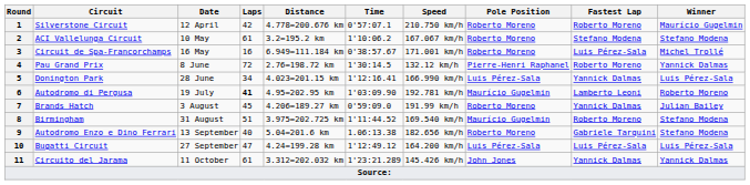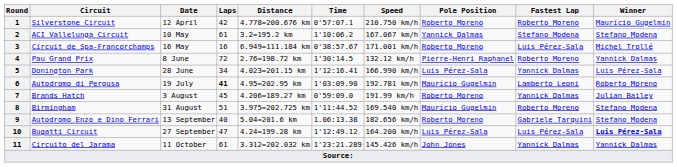 <table class="wikitable" style="font-size: 85%;">
 <tr>
 <th>Round</th>
 <th>Circuit</th>
 <th>Date</th>
 <th>Laps</th>
 <th>Distance</th>
 <th>Time</th>
 <th>Speed</th>
 <th>Pole Position</th>
 <th>Fastest Lap</th>
 <th>Winner</th>
 </tr>
 <tr>
 <th>1</th>
 <td nowrap> <a href='#'>Silverstone Circuit</a></td>
 <td nowrap>12 April</td>
 <td>42</td>
 <td>4.778=200.676 km</td>
 <td>0'57:07.1</td>
 <td>210.750 km/h</td>
 <td nowrap> <a href='#'>Roberto Moreno</a></td>
 <td nowrap> <a href='#'>Roberto Moreno</a></td>
 <td nowrap> <a href='#'>Maurício Gugelmin</a></td>
 </tr>
 <tr>
 <th>2</th>
 <td nowrap> <a href='#'>ACI Vallelunga Circuit</a></td>
 <td nowrap>10 May</td>
 <td>61</td>
 <td>3.2=195.2 km</td>
 <td>1'10:06.2</td>
 <td>167.067 km/h</td>
-<td nowrap> <a href='#'>Roberto Moreno</a></td>
+<td nowrap> <a href='#'>Yannick Dalmas</a></td>
 <td nowrap> <a href='#'>Stefano Modena</a></td>
 <td nowrap> <a href='#'>Stefano Modena</a></td>
 </tr>
 <tr>
 <th>3</th>
 <td nowrap> <a href='#'>Circuit de Spa-Francorchamps</a></td>
 <td nowrap>16 May</td>
 <td>16</td>
 <td>6.949=111.184 km</td>
 <td>0'38:57.67</td>
 <td>171.001 km/h</td>
 <td nowrap> <a href='#'>Roberto Moreno</a></td>
 <td nowrap> <a href='#'>Luis Pérez-Sala</a></td>
 <td nowrap> <a href='#'>Michel Trollé</a></td>
 </tr>
 <tr>
 <th>4</th>
 <td nowrap> <a href='#'>Pau Grand Prix</a></td>
 <td nowrap>8 June</td>
 <td>72</td>
 <td>2.76=198.72 km</td>
 <td>1'30:14.5</td>
 <td>132.12 km/h</td>
 <td nowrap> <a href='#'>Pierre-Henri Raphanel</a></td>
 <td nowrap> <a href='#'>Roberto Moreno</a></td>
 <td nowrap> <a href='#'>Yannick Dalmas</a></td>
 </tr>
 <tr>
 <th>5</th>
 <td nowrap> <a href='#'>Donington Park</a></td>
 <td nowrap>28 June</td>
 <td>34</td>
 <td>4.023=201.15 km</td>
 <td>1'12:16.41</td>
 <td>166.990 km/h</td>
 <td nowrap> <a href='#'>Luis Pérez-Sala</a></td>
 <td nowrap> <a href='#'>Yannick Dalmas</a></td>
 <td nowrap> <a href='#'>Luis Pérez-Sala</a></td>
 </tr>
 <tr>
 <th>6</th>
 <td nowrap> <a href='#'>Autodromo di Pergusa</a></td>
 <td nowrap>19 July</td>
 <td><strong>41</strong></td>
 <td>4.95=202.95 km</td>
 <td>1'03:09.90</td>
 <td>192.781 km/h</td>
 <td nowrap> <a href='#'>Maurício Gugelmin</a></td>
 <td nowrap> <a href='#'>Lamberto Leoni</a></td>
 <td nowrap> <a href='#'>Roberto Moreno</a></td>
 </tr>
 <tr>
 <th>7</th>
 <td nowrap> <a href='#'>Brands Hatch</a></td>
 <td nowrap>3 August</td>
 <td>45</td>
 <td>4.206=189.27 km</td>
 <td>0'59:09.0</td>
 <td>191.99 km/h</td>
 <td nowrap> <a href='#'>Roberto Moreno</a></td>
 <td nowrap> <a href='#'>Yannick Dalmas</a></td>
 <td nowrap> <a href='#'>Julian Bailey</a></td>
 </tr>
 <tr>
 <th>8</th>
 <td nowrap> <a href='#'>Birmingham</a></td>
 <td nowrap>31 August</td>
 <td>51</td>
 <td>3.975=202.725 km</td>
 <td>1'11:44.52</td>
 <td>169.540 km/h</td>
 <td nowrap> <a href='#'>Maurício Gugelmin</a></td>
 <td nowrap> <a href='#'>Roberto Moreno</a></td>
 <td nowrap> <a href='#'>Stefano Modena</a></td>
 </tr>
 <tr>
 <th>9</th>
 <td nowrap> <a href='#'>Autodromo Enzo e Dino Ferrari</a></td>
 <td nowrap>13 September</td>
 <td>40</td>
 <td>5.04=201.6 km</td>
 <td>1.06:13.38</td>
 <td>182.656 km/h</td>
 <td nowrap> <a href='#'>Roberto Moreno</a></td>
 <td nowrap> <a href='#'>Gabriele Tarquini</a></td>
 <td nowrap> <a href='#'>Stefano Modena</a></td>
 </tr>
 <tr>
 <th>10</th>
 <td nowrap> <a href='#'>Bugatti Circuit</a></td>
 <td nowrap>27 September</td>
 <td>47</td>
 <td>4.24=199.28 km</td>
 <td>1'12:49.12</td>
 <td>164.200 km/h</td>
 <td nowrap> <a href='#'>Luis Pérez-Sala</a></td>
 <td nowrap> <a href='#'>Luis Pérez-Sala</a></td>
-<td nowrap> <a href='#'>Luis Pérez-Sala</a></td>
+<td nowrap><strong> <a href='#'>Luis Pérez-Sala</a></strong></td>
 </tr>
 <tr>
 <th>11</th>
 <td nowrap> <a href='#'>Circuito del Jarama</a></td>
 <td nowrap>11 October</td>
 <td>61</td>
 <td>3.312=202.032 km</td>
 <td>1'23:21.289</td>
 <td>145.426 km/h</td>
 <td nowrap> <a href='#'>John Jones</a></td>
 <td nowrap> <a href='#'>Yannick Dalmas</a></td>
 <td nowrap> <a href='#'>Yannick Dalmas</a></td>
 </tr>
 <tr class="sortbottom">
 <td colspan="11" style="background-color:#EAECF0;text-align:center"><strong>Source:</strong></td>
 </tr>
 </table>
